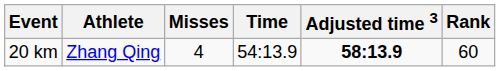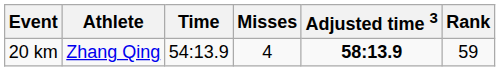 <table class="wikitable" style="font-size:90%">
 <tr>
 <th>Event</th>
 <th>Athlete</th>
+<th>Time</th>
 <th>Misses</th>
-<th>Time</th>
 <th>Adjusted time <sup>3</sup></th>
 <th>Rank</th>
 </tr>
 <tr>
 <td>20 km</td>
 <td><a href='#'>Zhang Qing</a></td>
+<td align="center">54:13.9</td>
 <td align="center">4</td>
-<td align="center">54:13.9</td>
 <td align="center"><strong>58:13.9</strong></td>
-<td align="center">60</td>
+<td align="center">59</td>
 </tr>
 </table>
